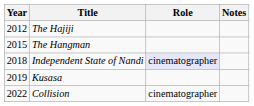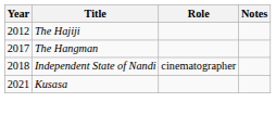 <table class ="wikitable">
 <tr>
 <th>Year</th>
 <th>Title</th>
 <th>Role</th>
 <th>Notes</th>
 </tr>
 <tr>
 <td>2012</td>
 <td><em>The Hajiji</em></td>
 <td></td>
 <td></td>
 </tr>
 <tr>
-<td>2015</td>
+<td>2017</td>
 <td><em>The Hangman</em></td>
 <td></td>
 <td></td>
 </tr>
 <tr>
 <td>2018</td>
 <td><em>Independent State of Nandi</em></td>
-<td style="background: lavender;">cinematographer</td>
+<td>cinematographer</td>
 <td></td>
 </tr>
 <tr>
-<td>2019</td>
+<td>2021</td>
 <td><em>Kusasa</em></td>
 <td></td>
 <td></td>
 </tr>
-<tr>
-<td>2022</td>
-<td><em>Collision</em></td>
-<td>cinematographer</td>
-<td></td>
-</tr>
 </table>
